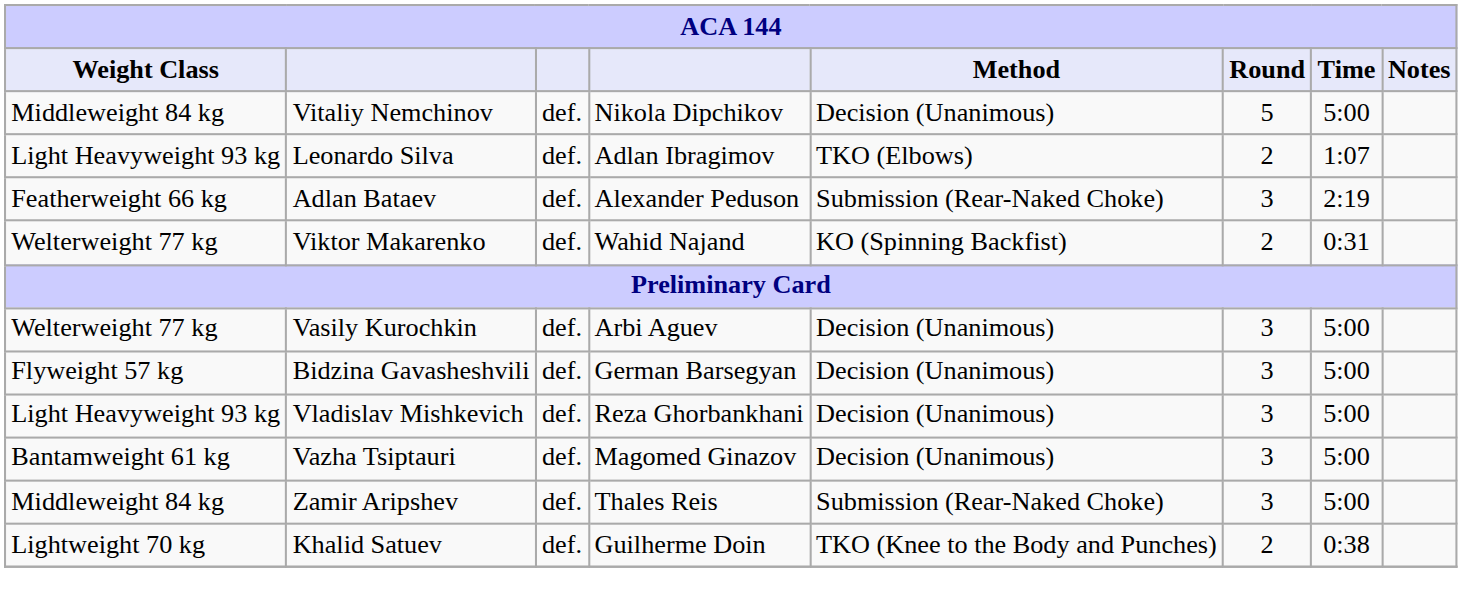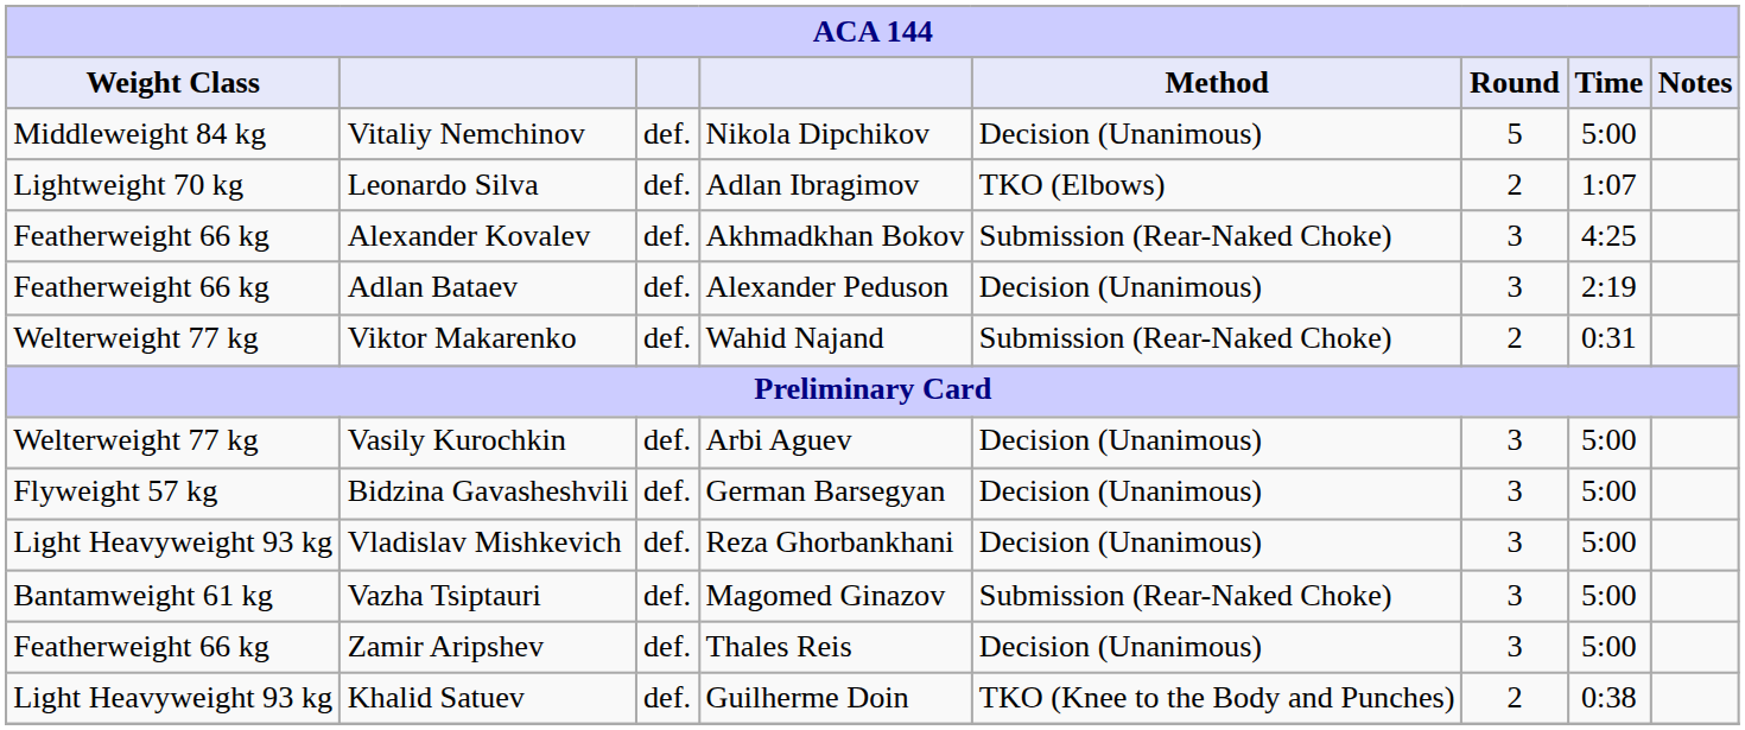 <table class="wikitable" style="font-size: 80%;">
 <tr>
 <th colspan="8" style="background-color: #ccf; color: #000080; text-align: center;"><strong>ACA 144</strong></th>
 </tr>
 <tr>
 <th colspan="1" style="background-color: #E6E8FA; color: #000000; text-align: center;">Weight Class</th>
 <th colspan="1" style="background-color: #E6E8FA; color: #000000; text-align: center;"></th>
 <th colspan="1" style="background-color: #E6E8FA; color: #000000; text-align: center;"></th>
 <th colspan="1" style="background-color: #E6E8FA; color: #000000; text-align: center;"></th>
 <th colspan="1" style="background-color: #E6E8FA; color: #000000; text-align: center;">Method</th>
 <th colspan="1" style="background-color: #E6E8FA; color: #000000; text-align: center;">Round</th>
 <th colspan="1" style="background-color: #E6E8FA; color: #000000; text-align: center;">Time</th>
 <th colspan="1" style="background-color: #E6E8FA; color: #000000; text-align: center;">Notes</th>
 </tr>
 <tr>
 <td>Middleweight 84 kg</td>
 <td> Vitaliy Nemchinov</td>
 <td>def.</td>
 <td> Nikola Dipchikov</td>
 <td>Decision (Unanimous)</td>
 <td align=center>5</td>
 <td align=center>5:00</td>
 <td></td>
 </tr>
 <tr>
-<td>Light Heavyweight 93 kg</td>
+<td>Lightweight 70 kg</td>
 <td> Leonardo Silva</td>
 <td>def.</td>
 <td> Adlan Ibragimov</td>
 <td>TKO (Elbows)</td>
 <td align=center>2</td>
 <td align=center>1:07</td>
 <td></td>
 </tr>
 <tr>
 <td>Featherweight 66 kg</td>
+<td> Alexander Kovalev</td>
+<td>def.</td>
+<td> Akhmadkhan Bokov</td>
+<td>Submission (Rear-Naked Choke)</td>
+<td align=center>3</td>
+<td align=center>4:25</td>
+<td></td>
+</tr>
+<tr>
+<td>Featherweight 66 kg</td>
 <td> Adlan Bataev</td>
 <td>def.</td>
 <td> Alexander Peduson</td>
-<td>Submission (Rear-Naked Choke)</td>
+<td>Decision (Unanimous)</td>
 <td align=center>3</td>
 <td align=center>2:19</td>
 <td></td>
 </tr>
 <tr>
 <td>Welterweight 77 kg</td>
 <td> Viktor Makarenko</td>
 <td>def.</td>
 <td> Wahid Najand</td>
-<td>KO (Spinning Backfist)</td>
+<td>Submission (Rear-Naked Choke)</td>
 <td align=center>2</td>
 <td align=center>0:31</td>
 <td></td>
 </tr>
 <tr>
 <th colspan="8" style="background-color: #ccf; color: #000080; text-align: center;"><strong>Preliminary Card</strong></th>
 </tr>
 <tr>
 <td>Welterweight 77 kg</td>
 <td> Vasily Kurochkin</td>
 <td>def.</td>
 <td> Arbi Aguev</td>
 <td>Decision (Unanimous)</td>
 <td align=center>3</td>
 <td align=center>5:00</td>
 <td></td>
 </tr>
 <tr>
 <td>Flyweight 57 kg</td>
 <td> Bidzina Gavasheshvili</td>
 <td>def.</td>
 <td> German Barsegyan</td>
 <td>Decision (Unanimous)</td>
 <td align=center>3</td>
 <td align=center>5:00</td>
 <td></td>
 </tr>
 <tr>
 <td>Light Heavyweight 93 kg</td>
 <td> Vladislav Mishkevich</td>
 <td>def.</td>
 <td> Reza Ghorbankhani</td>
 <td>Decision (Unanimous)</td>
 <td align=center>3</td>
 <td align=center>5:00</td>
 <td></td>
 </tr>
 <tr>
 <td>Bantamweight 61 kg</td>
 <td> Vazha Tsiptauri</td>
 <td>def.</td>
 <td> Magomed Ginazov</td>
+<td>Submission (Rear-Naked Choke)</td>
+<td align=center>3</td>
+<td align=center>5:00</td>
+<td></td>
+</tr>
+<tr>
+<td>Featherweight 66 kg</td>
+<td> Zamir Aripshev</td>
+<td>def.</td>
+<td> Thales Reis</td>
 <td>Decision (Unanimous)</td>
 <td align=center>3</td>
 <td align=center>5:00</td>
 <td></td>
 </tr>
 <tr>
-<td>Middleweight 84 kg</td>
-<td> Zamir Aripshev</td>
-<td>def.</td>
-<td> Thales Reis</td>
-<td>Submission (Rear-Naked Choke)</td>
-<td align=center>3</td>
-<td align=center>5:00</td>
-<td></td>
-</tr>
-<tr>
-<td>Lightweight 70 kg</td>
+<td>Light Heavyweight 93 kg</td>
 <td> Khalid Satuev</td>
 <td>def.</td>
 <td> Guilherme Doin</td>
 <td>TKO (Knee to the Body and Punches)</td>
 <td align=center>2</td>
 <td align=center>0:38</td>
 <td></td>
 </tr>
 <tr>
 </tr>
 </table>
